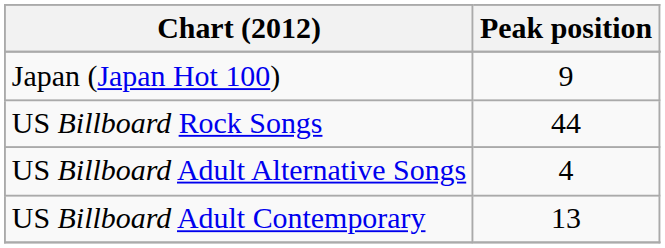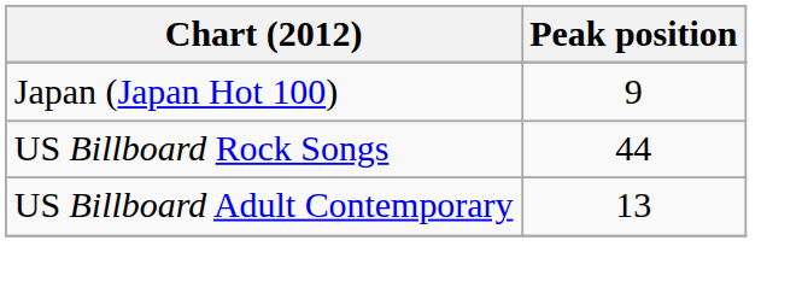 <table class="wikitable sortable">
 <tr>
 <th>Chart (2012)</th>
 <th>Peak position</th>
 </tr>
 <tr>
 </tr>
 <tr>
 </tr>
 <tr>
 </tr>
 <tr>
 <td>Japan (<a href='#'>Japan Hot 100</a>)</td>
 <td style="text-align:center;">9</td>
 </tr>
 <tr>
 <td>US <em>Billboard</em> <a href='#'>Rock Songs</a></td>
 <td style="text-align:center;">44</td>
 </tr>
 <tr>
-<td>US <em>Billboard</em> <a href='#'>Adult Alternative Songs</a></td>
-<td style="text-align:center;">4</td>
-</tr>
-<tr>
 <td>US <em>Billboard</em> <a href='#'>Adult Contemporary</a></td>
 <td style="text-align:center;">13</td>
 </tr>
 <tr>
 </tr>
 </table>
